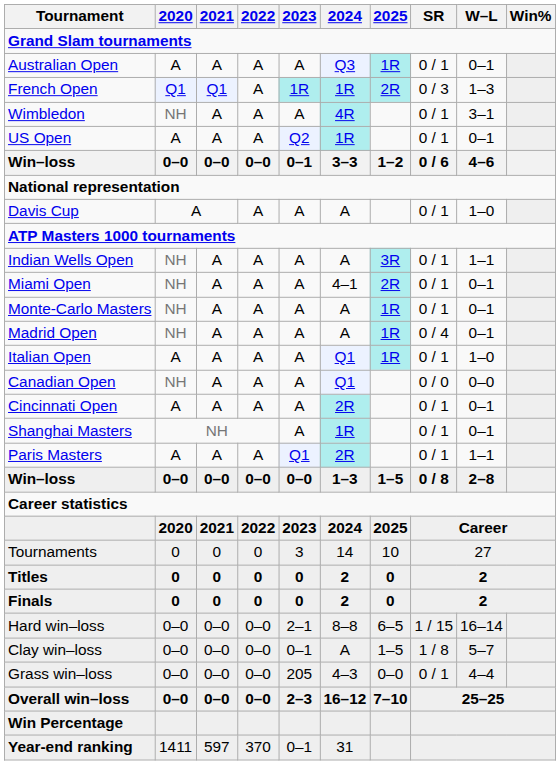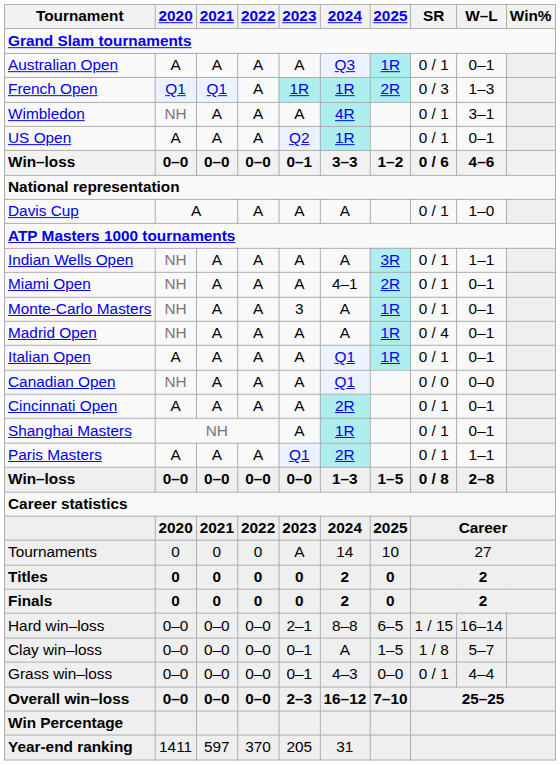 <table class=wikitable style=text-align:center>
 <tr>
 <th>Tournament</th>
 <th><a href='#'>2020</a></th>
 <th><a href='#'>2021</a></th>
 <th><a href='#'>2022</a></th>
 <th><a href='#'>2023</a></th>
 <th><a href='#'>2024</a></th>
 <th><a href='#'>2025</a></th>
 <th>SR</th>
 <th>W–L</th>
 <th>Win%</th>
 </tr>
 <tr>
 <td colspan="10" style="text-align:left"><a href='#'><strong>Grand Slam tournaments</strong></a></td>
 </tr>
 <tr>
 <td align=left><a href='#'>Australian Open</a></td>
 <td>A</td>
 <td>A</td>
 <td>A</td>
 <td>A</td>
 <td style=background:#ecf2ff><a href='#'>Q3</a></td>
 <td style=background:#afeeee><a href='#'>1R</a></td>
 <td>0 / 1</td>
 <td>0–1</td>
 <td bgcolor=efefef></td>
 </tr>
 <tr>
 <td align=left><a href='#'>French Open</a></td>
 <td style=background:#ecf2ff><a href='#'>Q1</a></td>
 <td style=background:#ecf2ff><a href='#'>Q1</a></td>
 <td>A</td>
 <td style=background:#afeeee><a href='#'>1R</a></td>
 <td style=background:#afeeee><a href='#'>1R</a></td>
 <td style=background:#afeeee><a href='#'>2R</a></td>
 <td>0 / 3</td>
 <td>1–3</td>
 <td bgcolor=efefef></td>
 </tr>
 <tr>
 <td align=left><a href='#'>Wimbledon</a></td>
 <td style=color:#767676>NH</td>
 <td>A</td>
 <td>A</td>
 <td>A</td>
 <td style=background:#afeeee><a href='#'>4R</a></td>
 <td></td>
 <td>0 / 1</td>
 <td>3–1</td>
 <td bgcolor=efefef></td>
 </tr>
 <tr>
 <td align=left><a href='#'>US Open</a></td>
 <td>A</td>
 <td>A</td>
 <td>A</td>
 <td style=background:#ecf2ff><a href='#'>Q2</a></td>
 <td style=background:#afeeee><a href='#'>1R</a></td>
 <td></td>
 <td>0 / 1</td>
 <td>0–1</td>
 <td bgcolor=efefef></td>
 </tr>
 <tr>
 <th style=text-align:left><strong>Win–loss</strong></th>
 <th>0–0</th>
 <th>0–0</th>
 <th>0–0</th>
 <th>0–1</th>
 <th>3–3</th>
 <th>1–2</th>
 <th>0 / 6</th>
 <th>4–6</th>
 <th></th>
 </tr>
 <tr>
 <td colspan=10 align="left"><strong>National representation</strong></td>
 </tr>
 <tr>
 <td align=left><a href='#'>Davis Cup</a></td>
 <td colspan=2>A</td>
 <td>A</td>
 <td>A</td>
 <td>A</td>
 <td></td>
 <td>0 / 1</td>
 <td>1–0</td>
 <td bgcolor=efefef></td>
 </tr>
 <tr>
 <td colspan=10 align="left"><strong><a href='#'>ATP Masters 1000 tournaments</a></strong></td>
 </tr>
 <tr>
 <td align=left><a href='#'>Indian Wells Open</a></td>
 <td style=color:#767676>NH</td>
 <td>A</td>
 <td>A</td>
 <td>A</td>
 <td>A</td>
 <td style=background:#afeeee><a href='#'>3R</a></td>
 <td>0 / 1</td>
 <td>1–1</td>
 <td bgcolor=efefef></td>
 </tr>
 <tr>
 <td align=left><a href='#'>Miami Open</a></td>
 <td style=color:#767676>NH</td>
 <td>A</td>
 <td>A</td>
 <td>A</td>
 <td>4–1</td>
 <td style=background:#afeeee><a href='#'>2R</a></td>
 <td>0 / 1</td>
 <td>0–1</td>
 <td bgcolor=efefef></td>
 </tr>
 <tr>
 <td align=left><a href='#'>Monte-Carlo Masters</a></td>
 <td style=color:#767676>NH</td>
 <td>A</td>
 <td>A</td>
-<td>A</td>
+<td>3</td>
 <td>A</td>
 <td style=background:#afeeee><a href='#'>1R</a></td>
 <td>0 / 1</td>
 <td>0–1</td>
 <td bgcolor=efefef></td>
 </tr>
 <tr>
 <td align=left><a href='#'>Madrid Open</a></td>
 <td style=color:#767676>NH</td>
 <td>A</td>
 <td>A</td>
 <td>A</td>
 <td>A</td>
 <td style=background:#afeeee><a href='#'>1R</a></td>
 <td>0 / 4</td>
 <td>0–1</td>
 <td bgcolor=efefef></td>
 </tr>
 <tr>
 <td align=left><a href='#'>Italian Open</a></td>
 <td>A</td>
 <td>A</td>
 <td>A</td>
 <td>A</td>
 <td style=background:#ecf2ff><a href='#'>Q1</a></td>
 <td style=background:#afeeee><a href='#'>1R</a></td>
 <td>0 / 1</td>
-<td>1–0</td>
+<td>0–1</td>
 <td bgcolor=efefef></td>
 </tr>
 <tr>
 <td align=left><a href='#'>Canadian Open</a></td>
 <td style=color:#767676>NH</td>
 <td>A</td>
 <td>A</td>
 <td>A</td>
 <td style=background:#ecf2ff><a href='#'>Q1</a></td>
 <td></td>
 <td>0 / 0</td>
 <td>0–0</td>
 <td bgcolor=efefef></td>
 </tr>
 <tr>
 <td align=left><a href='#'>Cincinnati Open</a></td>
 <td>A</td>
 <td>A</td>
 <td>A</td>
 <td>A</td>
 <td style=background:#afeeee><a href='#'>2R</a></td>
 <td></td>
 <td>0 / 1</td>
 <td>0–1</td>
 <td bgcolor=efefef></td>
 </tr>
 <tr>
 <td align=left><a href='#'>Shanghai Masters</a></td>
 <td colspan=3 style=color:#767676>NH</td>
 <td>A</td>
 <td style=background:#afeeee><a href='#'>1R</a></td>
 <td></td>
 <td>0 / 1</td>
 <td>0–1</td>
 <td bgcolor=efefef></td>
 </tr>
 <tr>
 <td align=left><a href='#'>Paris Masters</a></td>
 <td>A</td>
 <td>A</td>
 <td>A</td>
 <td style=background:#ecf2ff><a href='#'>Q1</a></td>
 <td style=background:#afeeee><a href='#'>2R</a></td>
 <td></td>
 <td>0 / 1</td>
 <td>1–1</td>
 <td bgcolor=efefef></td>
 </tr>
 <tr style=font-weight:bold;background:#efefef>
 <td style=text-align:left>Win–loss</td>
 <td>0–0</td>
 <td>0–0</td>
 <td>0–0</td>
 <td>0–0</td>
 <td>1–3</td>
 <td>1–5</td>
 <td>0 / 8</td>
 <td>2–8</td>
 <td bgcolor=efefef></td>
 </tr>
 <tr>
 <td colspan=10 align="left"><strong>Career statistics</strong></td>
 </tr>
 <tr style=font-weight:bold;background:#efefef>
 <td></td>
 <td>2020</td>
 <td>2021</td>
 <td>2022</td>
 <td>2023</td>
 <td>2024</td>
 <td>2025</td>
 <td colspan=3>Career</td>
 </tr>
 <tr bgcolor=efefef>
 <td align=left>Tournaments</td>
 <td>0</td>
 <td>0</td>
 <td>0</td>
-<td>3</td>
+<td>A</td>
 <td>14</td>
 <td>10</td>
 <td colspan=3>27</td>
 </tr>
 <tr style=font-weight:bold;background:#efefef>
 <td style=text-align:left>Titles</td>
 <td>0</td>
 <td>0</td>
 <td>0</td>
 <td>0</td>
 <td>2</td>
 <td>0</td>
 <td colspan=3>2</td>
 </tr>
 <tr style=font-weight:bold;background:#efefef>
 <td style=text-align:left>Finals</td>
 <td>0</td>
 <td>0</td>
 <td>0</td>
 <td>0</td>
 <td>2</td>
 <td>0</td>
 <td colspan=3>2</td>
 </tr>
 <tr style=background:#efefef>
 <td style=text-align:left>Hard win–loss</td>
 <td>0–0</td>
 <td>0–0</td>
 <td>0–0</td>
 <td>2–1</td>
 <td>8–8</td>
 <td>6–5</td>
 <td>1 / 15</td>
 <td>16–14</td>
 <td></td>
 </tr>
 <tr style=background:#efefef>
 <td style=text-align:left>Clay win–loss</td>
 <td>0–0</td>
 <td>0–0</td>
 <td>0–0</td>
 <td>0–1</td>
 <td>A</td>
 <td>1–5</td>
 <td>1 / 8</td>
 <td>5–7</td>
 <td></td>
 </tr>
 <tr style=background:#efefef>
 <td style=text-align:left>Grass win–loss</td>
 <td>0–0</td>
 <td>0–0</td>
 <td>0–0</td>
-<td>205</td>
+<td>0–1</td>
 <td>4–3</td>
 <td>0–0</td>
 <td>0 / 1</td>
 <td>4–4</td>
 <td></td>
 </tr>
 <tr style=font-weight:bold;background:#efefef>
 <td style=text-align:left>Overall win–loss</td>
 <td>0–0</td>
 <td>0–0</td>
 <td>0–0</td>
 <td>2–3</td>
 <td>16–12</td>
 <td>7–10</td>
 <td colspan=3>25–25</td>
 </tr>
 <tr style=font-weight:bold;background:#efefef>
 <td style=text-align:left>Win Percentage</td>
 <td></td>
 <td></td>
 <td></td>
 <td></td>
 <td></td>
 <td></td>
 <td colspan=3></td>
 </tr>
 <tr bgcolor=efefef>
 <td align=left><strong>Year-end ranking</strong></td>
 <td>1411</td>
 <td>597</td>
 <td>370</td>
-<td>0–1</td>
+<td>205</td>
 <td>31</td>
 <td></td>
 <td colspan=3></td>
 </tr>
 </table>
